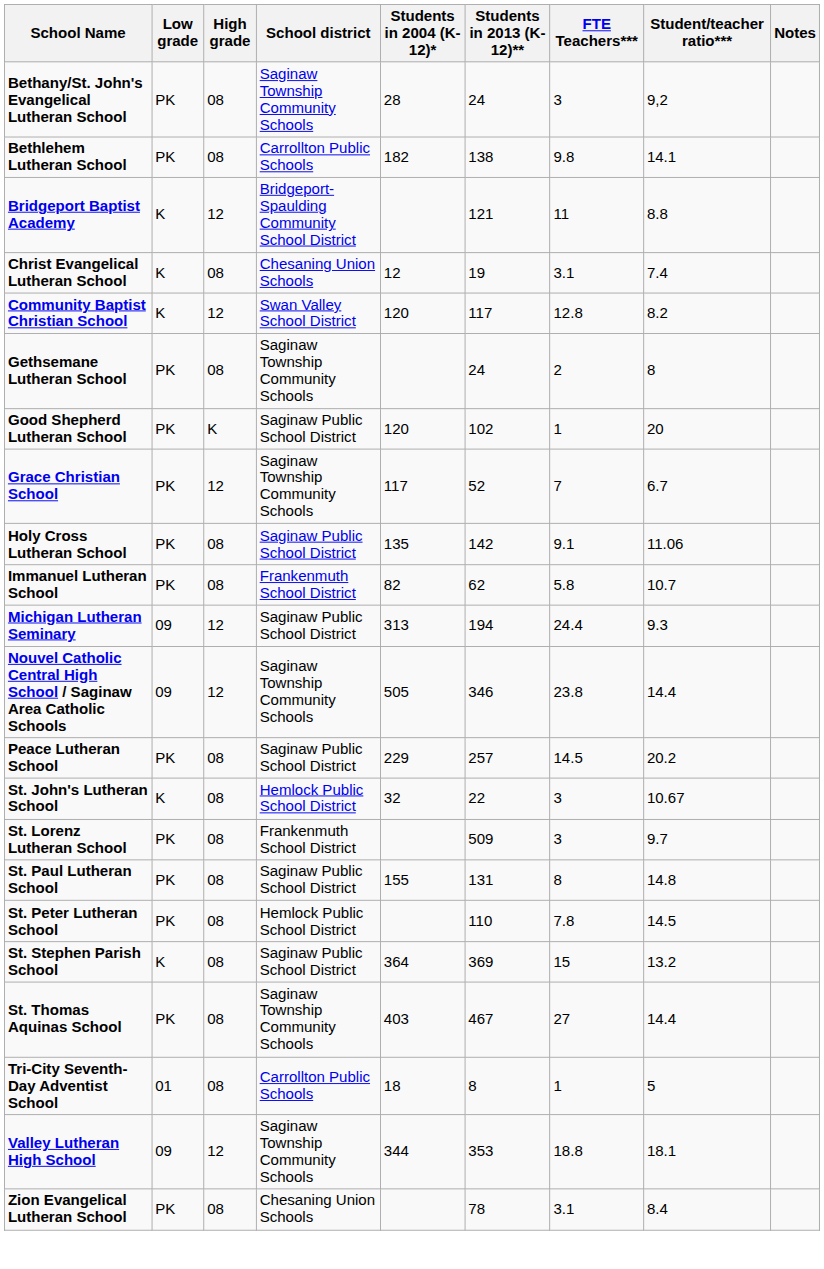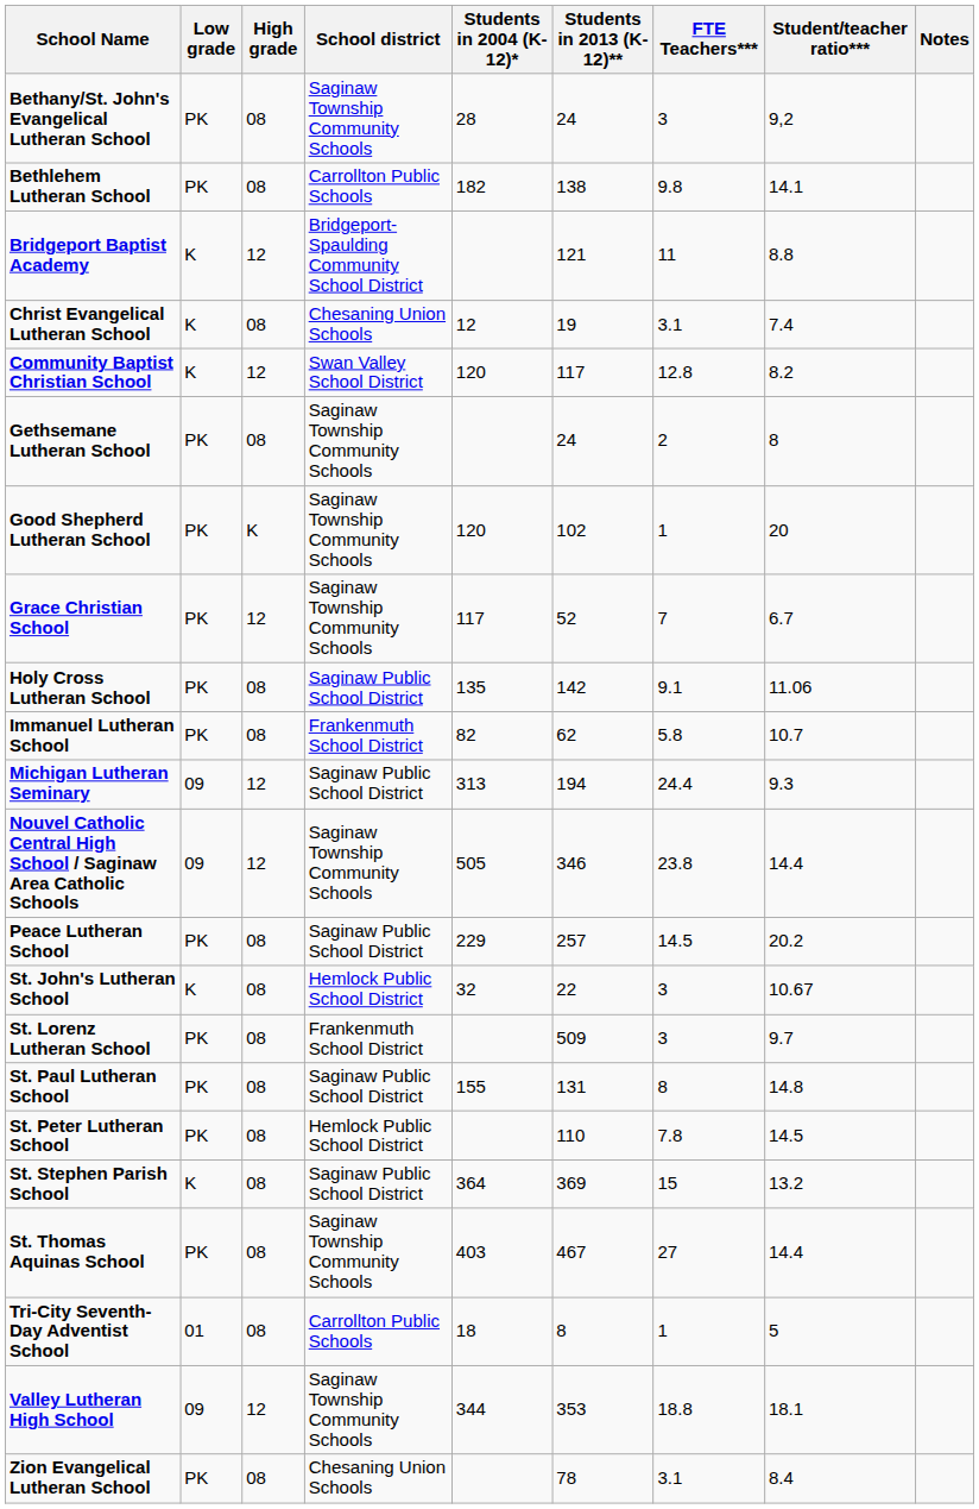 <table class="wikitable sortable">
 <tr>
 <th>School Name</th>
 <th>Low grade</th>
 <th>High grade</th>
 <th>School district</th>
 <th>Students in 2004 (K-12)*</th>
 <th>Students in 2013 (K-12)**</th>
 <th><a href='#'>FTE</a> Teachers***</th>
 <th>Student/teacher ratio***</th>
 <th>Notes</th>
 </tr>
 <tr>
 <td><strong>Bethany/St. John's Evangelical Lutheran School</strong></td>
 <td>PK</td>
 <td>08</td>
 <td><a href='#'>Saginaw Township Community Schools</a></td>
 <td>28</td>
 <td>24</td>
 <td>3</td>
 <td>9,2</td>
 <td></td>
 </tr>
 <tr>
 <td><strong>Bethlehem Lutheran School</strong></td>
 <td>PK</td>
 <td>08</td>
 <td><a href='#'>Carrollton Public Schools</a></td>
 <td>182</td>
 <td>138</td>
 <td>9.8</td>
 <td>14.1</td>
 <td></td>
 </tr>
 <tr>
 <td><strong><a href='#'>Bridgeport Baptist Academy</a></strong></td>
 <td>K</td>
 <td>12</td>
 <td><a href='#'>Bridgeport-Spaulding Community School District</a></td>
 <td></td>
 <td>121</td>
 <td>11</td>
 <td>8.8</td>
 <td></td>
 </tr>
 <tr>
 <td><strong>Christ Evangelical Lutheran School</strong></td>
 <td>K</td>
 <td>08</td>
 <td><a href='#'>Chesaning Union Schools</a></td>
 <td>12</td>
 <td>19</td>
 <td>3.1</td>
 <td>7.4</td>
 <td></td>
 </tr>
 <tr>
 <td><strong><a href='#'>Community Baptist Christian School</a></strong></td>
 <td>K</td>
 <td>12</td>
 <td><a href='#'>Swan Valley School District</a></td>
 <td>120</td>
 <td>117</td>
 <td>12.8</td>
 <td>8.2</td>
 <td></td>
 </tr>
 <tr>
 <td><strong>Gethsemane Lutheran School</strong></td>
 <td>PK</td>
 <td>08</td>
 <td>Saginaw Township Community Schools</td>
 <td></td>
 <td>24</td>
 <td>2</td>
 <td>8</td>
 <td></td>
 </tr>
 <tr>
 <td><strong>Good Shepherd Lutheran School</strong></td>
 <td>PK</td>
 <td>K</td>
-<td>Saginaw Public School District</td>
+<td>Saginaw Township Community Schools</td>
 <td>120</td>
 <td>102</td>
 <td>1</td>
 <td>20</td>
 <td></td>
 </tr>
 <tr>
 <td><strong><a href='#'>Grace Christian School</a></strong></td>
 <td>PK</td>
 <td>12</td>
 <td>Saginaw Township Community Schools</td>
 <td>117</td>
 <td>52</td>
 <td>7</td>
 <td>6.7</td>
 <td></td>
 </tr>
 <tr>
 <td><strong>Holy Cross Lutheran School</strong></td>
 <td>PK</td>
 <td>08</td>
 <td><a href='#'>Saginaw Public School District</a></td>
 <td>135</td>
 <td>142</td>
 <td>9.1</td>
 <td>11.06</td>
 <td></td>
 </tr>
 <tr>
 <td><strong>Immanuel Lutheran School</strong></td>
 <td>PK</td>
 <td>08</td>
 <td><a href='#'>Frankenmuth School District</a></td>
 <td>82</td>
 <td>62</td>
 <td>5.8</td>
 <td>10.7</td>
 <td></td>
 </tr>
 <tr>
 <td><strong><a href='#'>Michigan Lutheran Seminary</a></strong></td>
 <td>09</td>
 <td>12</td>
 <td>Saginaw Public School District</td>
 <td>313</td>
 <td>194</td>
 <td>24.4</td>
 <td>9.3</td>
 <td></td>
 </tr>
 <tr>
 <td><strong><a href='#'>Nouvel Catholic Central High School</a> / Saginaw Area Catholic Schools</strong></td>
 <td>09</td>
 <td>12</td>
 <td>Saginaw Township Community Schools</td>
 <td>505</td>
 <td>346</td>
 <td>23.8</td>
 <td>14.4</td>
 <td></td>
 </tr>
 <tr>
 <td><strong>Peace Lutheran School</strong></td>
 <td>PK</td>
 <td>08</td>
 <td>Saginaw Public School District</td>
 <td>229</td>
 <td>257</td>
 <td>14.5</td>
 <td>20.2</td>
 <td></td>
 </tr>
 <tr>
 <td><strong>St. John's Lutheran School</strong></td>
 <td>K</td>
 <td>08</td>
 <td><a href='#'>Hemlock Public School District</a></td>
 <td>32</td>
 <td>22</td>
 <td>3</td>
 <td>10.67</td>
 <td></td>
 </tr>
 <tr>
 <td><strong>St. Lorenz Lutheran School</strong></td>
 <td>PK</td>
 <td>08</td>
 <td>Frankenmuth School District</td>
 <td></td>
 <td>509</td>
 <td>3</td>
 <td>9.7</td>
 <td></td>
 </tr>
 <tr>
 <td><strong>St. Paul Lutheran School</strong></td>
 <td>PK</td>
 <td>08</td>
 <td>Saginaw Public School District</td>
 <td>155</td>
 <td>131</td>
 <td>8</td>
 <td>14.8</td>
 <td></td>
 </tr>
 <tr>
 <td><strong>St. Peter Lutheran School</strong></td>
 <td>PK</td>
 <td>08</td>
 <td>Hemlock Public School District</td>
 <td></td>
 <td>110</td>
 <td>7.8</td>
 <td>14.5</td>
 <td></td>
 </tr>
 <tr>
 <td><strong>St. Stephen Parish School</strong></td>
 <td>K</td>
 <td>08</td>
 <td>Saginaw Public School District</td>
 <td>364</td>
 <td>369</td>
 <td>15</td>
 <td>13.2</td>
 <td></td>
 </tr>
 <tr>
 <td><strong>St. Thomas Aquinas School</strong></td>
 <td>PK</td>
 <td>08</td>
 <td>Saginaw Township Community Schools</td>
 <td>403</td>
 <td>467</td>
 <td>27</td>
 <td>14.4</td>
 <td></td>
 </tr>
 <tr>
 <td><strong>Tri-City Seventh-Day Adventist School</strong></td>
 <td>01</td>
 <td>08</td>
 <td><a href='#'>Carrollton Public Schools</a></td>
 <td>18</td>
 <td>8</td>
 <td>1</td>
 <td>5</td>
 <td></td>
 </tr>
 <tr>
 <td><strong><a href='#'>Valley Lutheran High School</a></strong></td>
 <td>09</td>
 <td>12</td>
 <td>Saginaw Township Community Schools</td>
 <td>344</td>
 <td>353</td>
 <td>18.8</td>
 <td>18.1</td>
 <td></td>
 </tr>
 <tr>
 <td><strong>Zion Evangelical Lutheran School</strong></td>
 <td>PK</td>
 <td>08</td>
 <td>Chesaning Union Schools</td>
 <td></td>
 <td>78</td>
 <td>3.1</td>
 <td>8.4</td>
 <td></td>
 </tr>
 </table>
